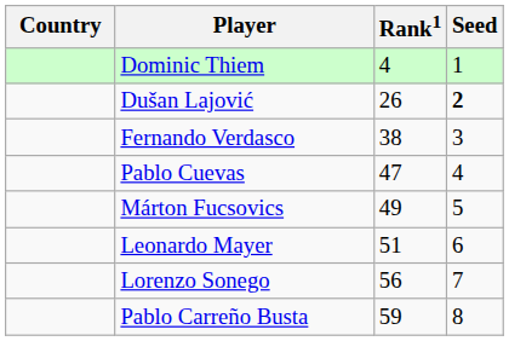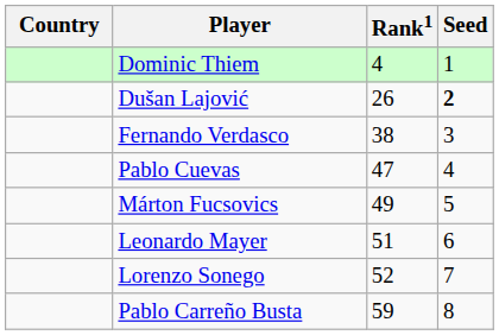 <table class="sortable wikitable">
 <tr>
 <th width="70">Country</th>
 <th width="175">Player</th>
 <th>Rank<sup>1</sup></th>
 <th>Seed</th>
 </tr>
 <tr style="background:#cfc;">
 <td></td>
 <td><a href='#'>Dominic Thiem</a></td>
 <td>4</td>
 <td>1</td>
 </tr>
 <tr>
 <td></td>
 <td><a href='#'>Dušan Lajović</a></td>
 <td>26</td>
 <td><strong>2</strong></td>
 </tr>
 <tr>
 <td></td>
 <td><a href='#'>Fernando Verdasco</a></td>
 <td>38</td>
 <td>3</td>
 </tr>
 <tr>
 <td></td>
 <td><a href='#'>Pablo Cuevas</a></td>
 <td>47</td>
 <td>4</td>
 </tr>
 <tr>
 <td></td>
 <td><a href='#'>Márton Fucsovics</a></td>
 <td>49</td>
 <td>5</td>
 </tr>
 <tr>
 <td></td>
 <td><a href='#'>Leonardo Mayer</a></td>
 <td>51</td>
 <td>6</td>
 </tr>
 <tr>
 <td></td>
 <td><a href='#'>Lorenzo Sonego</a></td>
-<td>56</td>
+<td>52</td>
 <td>7</td>
 </tr>
 <tr>
 <td></td>
 <td><a href='#'>Pablo Carreño Busta</a></td>
 <td>59</td>
 <td>8</td>
 </tr>
 </table>
